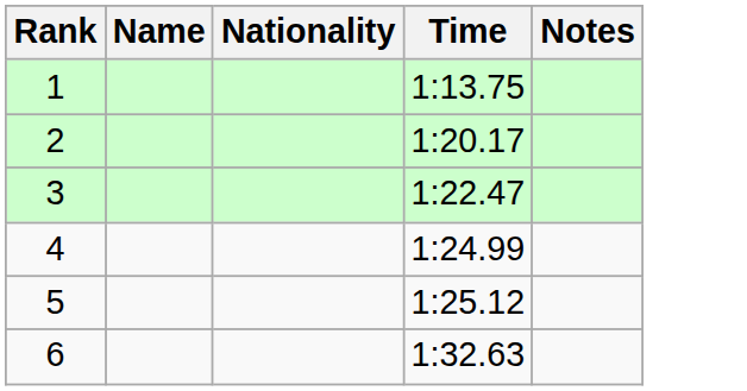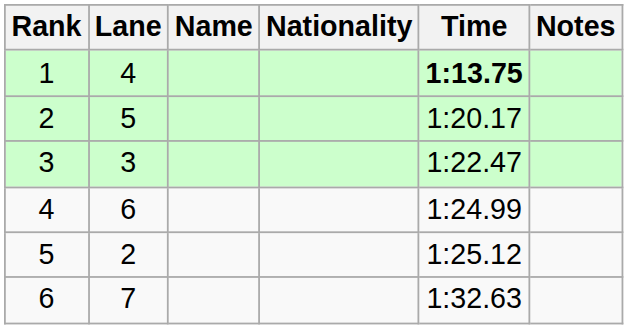 <table class="wikitable sortable" style="text-align:center">
 <tr>
 <th>Rank</th>
+<th>Lane</th>
 <th>Name</th>
 <th>Nationality</th>
 <th>Time</th>
 <th>Notes</th>
 </tr>
 <tr bgcolor=ccffcc>
 <td>1</td>
+<td>4</td>
 <td align=left></td>
 <td align=left></td>
-<td>1:13.75</td>
+<td><strong>1:13.75</strong></td>
 <td><strong></strong> <strong></strong></td>
 </tr>
 <tr bgcolor=ccffcc>
 <td>2</td>
+<td>5</td>
 <td align=left></td>
 <td align=left></td>
 <td>1:20.17</td>
 <td><strong></strong></td>
 </tr>
 <tr bgcolor=ccffcc>
+<td>3</td>
 <td>3</td>
 <td align=left></td>
 <td align=left></td>
 <td>1:22.47</td>
 <td><strong></strong></td>
 </tr>
 <tr>
 <td>4</td>
+<td>6</td>
 <td align=left></td>
 <td align=left></td>
 <td>1:24.99</td>
 <td></td>
 </tr>
 <tr>
 <td>5</td>
+<td>2</td>
 <td align=left></td>
 <td align=left></td>
 <td>1:25.12</td>
 <td></td>
 </tr>
 <tr>
 <td>6</td>
+<td>7</td>
 <td align=left></td>
 <td align=left></td>
 <td>1:32.63</td>
 <td></td>
 </tr>
 </table>
